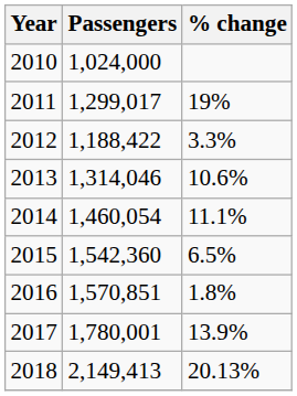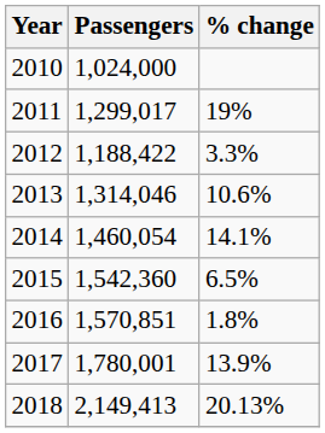 <table class="wikitable" style="font-size: 105%">
 <tr>
 <th>Year</th>
 <th>Passengers</th>
 <th>% change</th>
 </tr>
 <tr>
 <td>2010</td>
 <td>1,024,000</td>
 <td></td>
 </tr>
 <tr>
 <td>2011</td>
 <td>1,299,017</td>
 <td> 19%</td>
 </tr>
 <tr>
 <td>2012</td>
 <td>1,188,422</td>
 <td> 3.3%</td>
 </tr>
 <tr>
 <td>2013</td>
 <td>1,314,046</td>
 <td> 10.6%</td>
 </tr>
 <tr>
 <td>2014</td>
 <td>1,460,054</td>
-<td> 11.1%</td>
+<td> 14.1%</td>
 </tr>
 <tr>
 <td>2015</td>
 <td>1,542,360</td>
 <td> 6.5%</td>
 </tr>
 <tr>
 <td>2016</td>
 <td>1,570,851</td>
 <td> 1.8%</td>
 </tr>
 <tr>
 <td>2017</td>
 <td>1,780,001</td>
 <td> 13.9%</td>
 </tr>
 <tr>
 <td>2018</td>
 <td>2,149,413</td>
 <td> 20.13%</td>
 </tr>
 <tr>
 </tr>
 </table>
